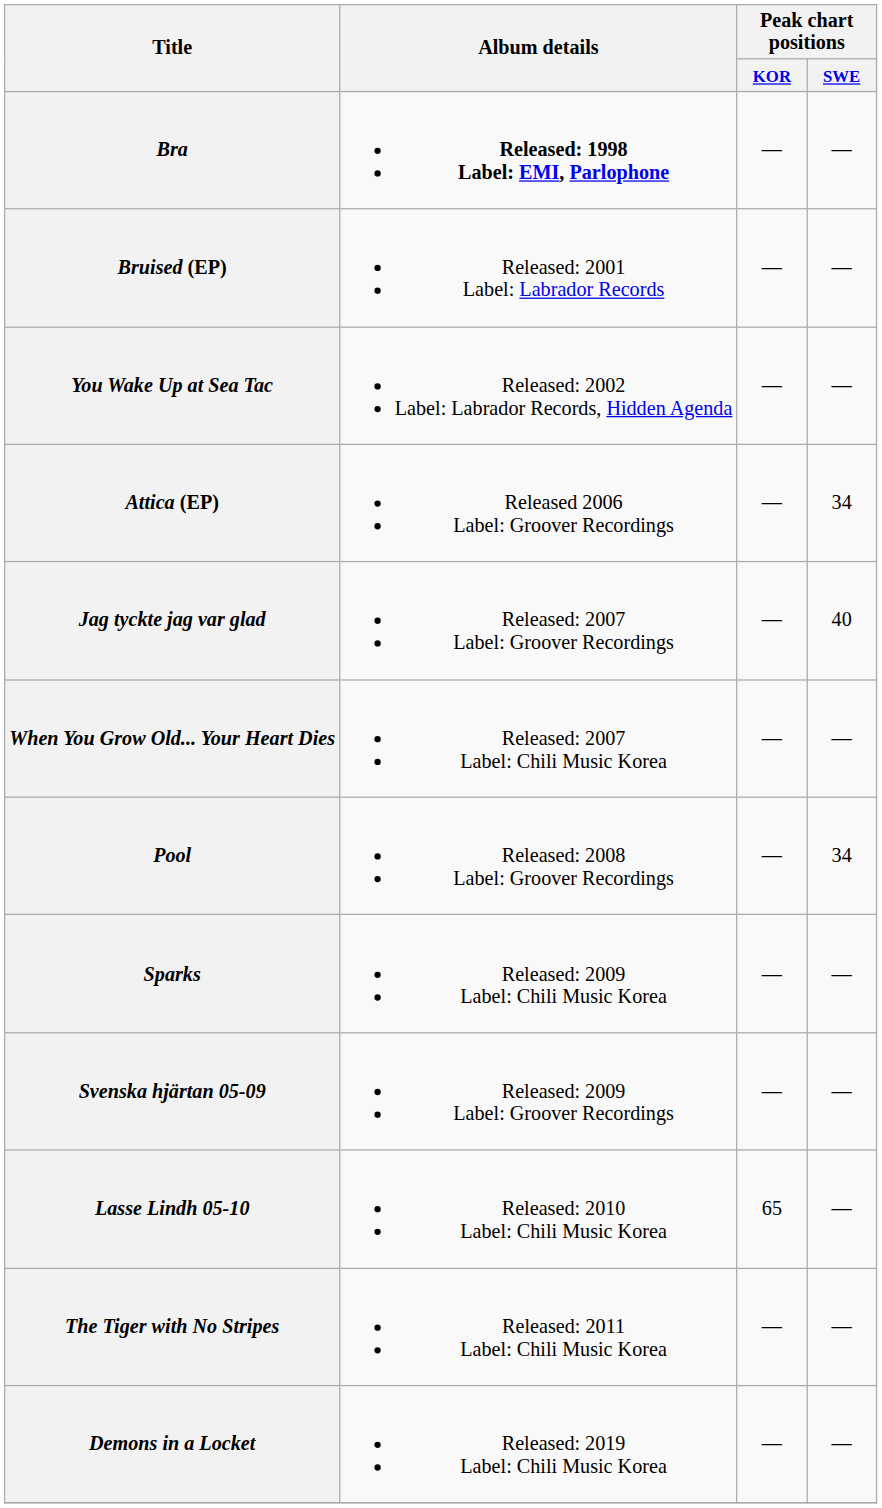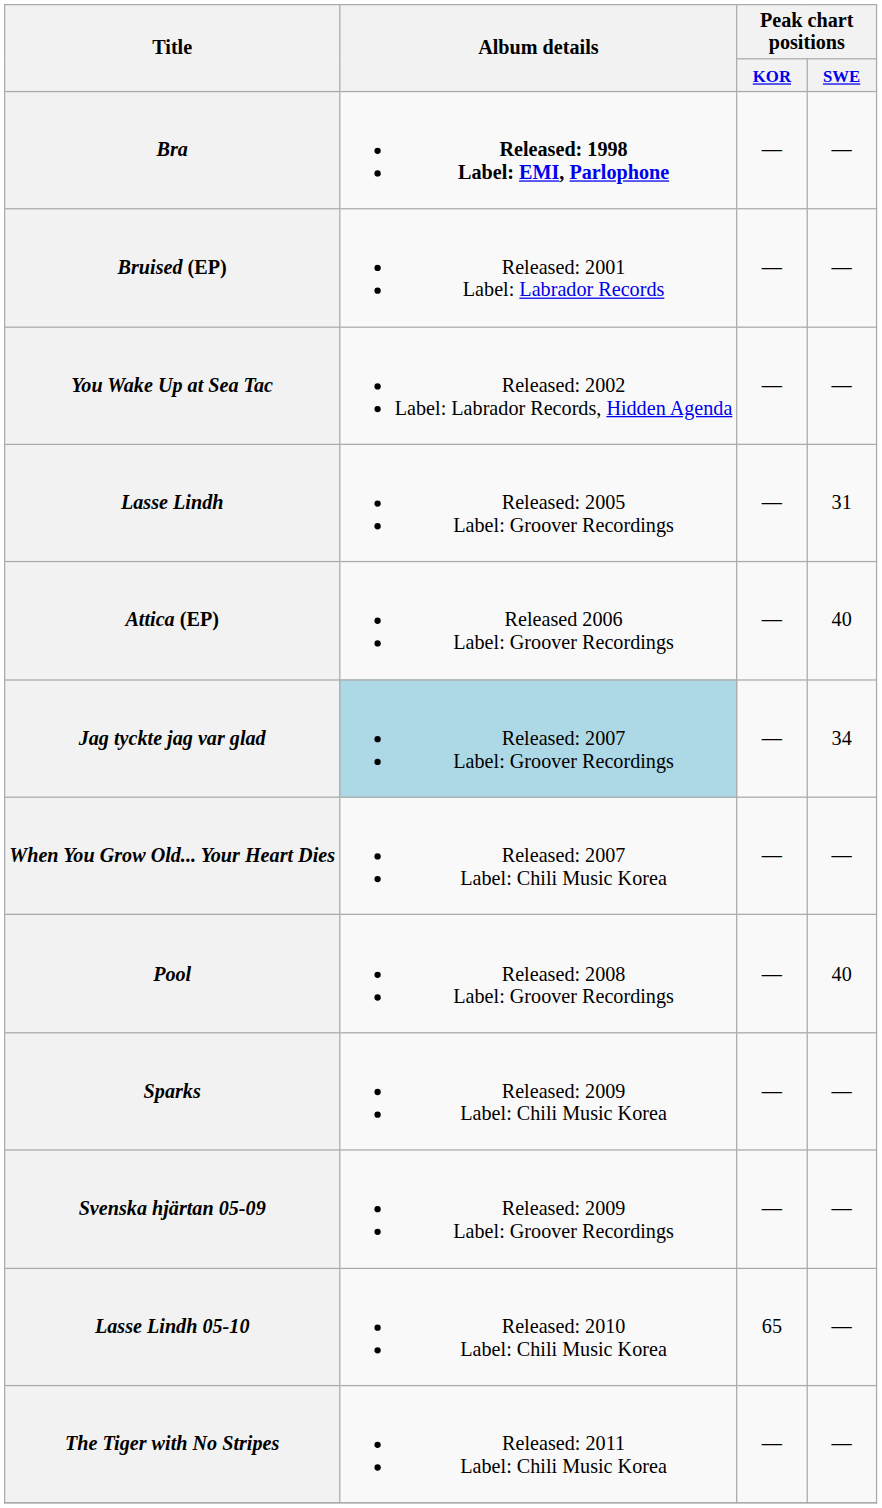 <table class="wikitable plainrowheaders" style="text-align:center;">
 <tr>
 <th scope="col" rowspan="2">Title</th>
 <th scope="col" rowspan="2">Album details</th>
 <th colspan="2">Peak chart positions</th>
 </tr>
 <tr>
 <th style="width:3em;"><small><a href='#'>KOR</a></small><br></th>
 <th style="width:3em;"><small><a href='#'>SWE</a></small><br></th>
 </tr>
 <tr>
 <th scope="row"><em>Bra</em></th>
 <td><strong><br><ul><li>Released: 1998</li><li>Label: <a href='#'>EMI</a>, <a href='#'>Parlophone</a></li></ul></strong></td>
 <td>—</td>
 <td>—</td>
 </tr>
 <tr>
 <th scope="row"><em>Bruised</em> (EP)</th>
 <td><br><ul><li>Released: 2001</li><li>Label: <a href='#'>Labrador Records</a></li></ul></td>
 <td>—</td>
 <td>—</td>
 </tr>
 <tr>
 <th scope="row"><em>You Wake Up at Sea Tac</em></th>
 <td><br><ul><li>Released: 2002</li><li>Label: Labrador Records, <a href='#'>Hidden Agenda</a></li></ul></td>
 <td>—</td>
 <td>—</td>
 </tr>
 <tr>
+<th scope="row"><em>Lasse Lindh</em></th>
+<td><br><ul><li>Released: 2005</li><li>Label: Groover Recordings</li></ul></td>
+<td>—</td>
+<td>31</td>
+</tr>
+<tr>
 <th scope="row"><em>Attica</em> (EP)</th>
 <td><br><ul><li>Released 2006</li><li>Label: Groover Recordings</li></ul></td>
 <td>—</td>
-<td>34</td>
+<td>40</td>
 </tr>
 <tr>
 <th scope="row"><em>Jag tyckte jag var glad</em></th>
-<td><br><ul><li>Released: 2007</li><li>Label: Groover Recordings</li></ul></td>
+<td style="background: lightblue;"><br><ul><li>Released: 2007</li><li>Label: Groover Recordings</li></ul></td>
 <td>—</td>
-<td>40</td>
+<td>34</td>
 </tr>
 <tr>
 <th scope="row"><em>When You Grow Old... Your Heart Dies</em></th>
 <td><br><ul><li>Released: 2007</li><li>Label: Chili Music Korea</li></ul></td>
 <td>—</td>
 <td>—</td>
 </tr>
 <tr>
 <th scope="row"><em>Pool</em></th>
 <td><br><ul><li>Released: 2008</li><li>Label: Groover Recordings</li></ul></td>
 <td>—</td>
-<td>34</td>
+<td>40</td>
 </tr>
 <tr>
 <th scope="row"><em>Sparks</em></th>
 <td><br><ul><li>Released: 2009</li><li>Label: Chili Music Korea</li></ul></td>
 <td>—</td>
 <td>—</td>
 </tr>
 <tr>
 <th scope="row"><em>Svenska hjärtan 05-09</em></th>
 <td><br><ul><li>Released: 2009</li><li>Label: Groover Recordings</li></ul></td>
 <td>—</td>
 <td>—</td>
 </tr>
 <tr>
 <th scope="row"><em>Lasse Lindh 05-10</em></th>
 <td><br><ul><li>Released: 2010</li><li>Label: Chili Music Korea</li></ul></td>
 <td>65</td>
 <td>—</td>
 </tr>
 <tr>
 <th scope="row"><em>The Tiger with No Stripes</em></th>
 <td><br><ul><li>Released: 2011</li><li>Label: Chili Music Korea</li></ul></td>
 <td>—</td>
 <td>—</td>
 </tr>
 <tr>
-<th scope="row"><em>Demons in a Locket</em></th>
-<td><br><ul><li>Released: 2019</li><li>Label: Chili Music Korea</li></ul></td>
-<td>—</td>
-<td>—</td>
-</tr>
-<tr>
 </tr>
 </table>
